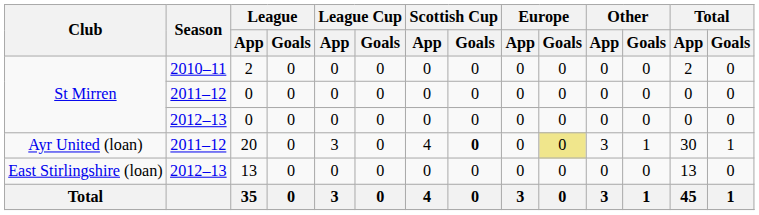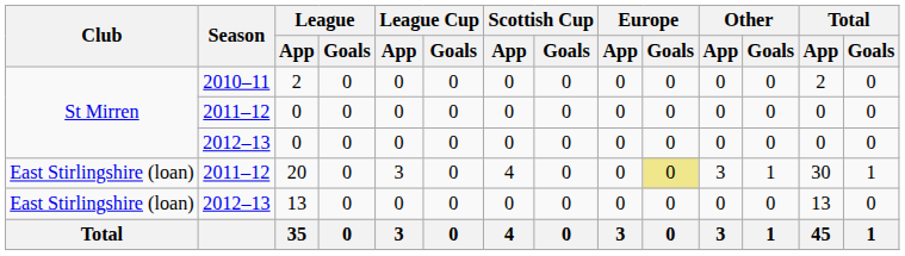 <table class="wikitable">
 <tr>
 <th rowspan=2>Club</th>
 <th rowspan=2>Season</th>
 <th colspan=2>League</th>
 <th colspan=2>League Cup</th>
 <th colspan=2>Scottish Cup</th>
 <th colspan=2>Europe</th>
 <th colspan=2>Other</th>
 <th colspan=2>Total</th>
 </tr>
 <tr>
 <th>App</th>
 <th>Goals</th>
 <th>App</th>
 <th>Goals</th>
 <th>App</th>
 <th>Goals</th>
 <th>App</th>
 <th>Goals</th>
 <th>App</th>
 <th>Goals</th>
 <th>App</th>
 <th>Goals</th>
 </tr>
 <tr align=center>
 <td rowspan=3><a href='#'>St Mirren</a></td>
 <td><a href='#'>2010–11</a></td>
 <td>2</td>
 <td>0</td>
 <td>0</td>
 <td>0</td>
 <td>0</td>
 <td>0</td>
 <td>0</td>
 <td>0</td>
 <td>0</td>
 <td>0</td>
 <td>2</td>
 <td>0</td>
 </tr>
 <tr align=center>
 <td><a href='#'>2011–12</a></td>
 <td>0</td>
 <td>0</td>
 <td>0</td>
 <td>0</td>
 <td>0</td>
 <td>0</td>
 <td>0</td>
 <td>0</td>
 <td>0</td>
 <td>0</td>
 <td>0</td>
 <td>0</td>
 </tr>
 <tr align=center>
 <td><a href='#'>2012–13</a></td>
 <td>0</td>
 <td>0</td>
 <td>0</td>
 <td>0</td>
 <td>0</td>
 <td>0</td>
 <td>0</td>
 <td>0</td>
 <td>0</td>
 <td>0</td>
 <td>0</td>
 <td>0</td>
 </tr>
 <tr align=center>
-<td><a href='#'>Ayr United</a> (loan)</td>
+<td><a href='#'>East Stirlingshire</a> (loan)</td>
 <td><a href='#'>2011–12</a></td>
 <td>20</td>
 <td>0</td>
 <td>3</td>
 <td>0</td>
 <td>4</td>
-<td><strong>0</strong></td>
+<td>0</td>
 <td>0</td>
 <td style="background: khaki;">0</td>
 <td>3</td>
 <td>1</td>
 <td>30</td>
 <td>1</td>
 </tr>
 <tr align=center>
 <td><a href='#'>East Stirlingshire</a> (loan)</td>
 <td><a href='#'>2012–13</a></td>
 <td>13</td>
 <td>0</td>
 <td>0</td>
 <td>0</td>
 <td>0</td>
 <td>0</td>
 <td>0</td>
 <td>0</td>
 <td>0</td>
 <td>0</td>
 <td>13</td>
 <td>0</td>
 </tr>
 <tr align=center>
 <th>Total</th>
 <th></th>
 <th>35</th>
 <th>0</th>
 <th>3</th>
 <th>0</th>
 <th>4</th>
 <th>0</th>
 <th>3</th>
 <th>0</th>
 <th>3</th>
 <th>1</th>
 <th>45</th>
 <th>1</th>
 </tr>
 <tr>
 </tr>
 </table>
